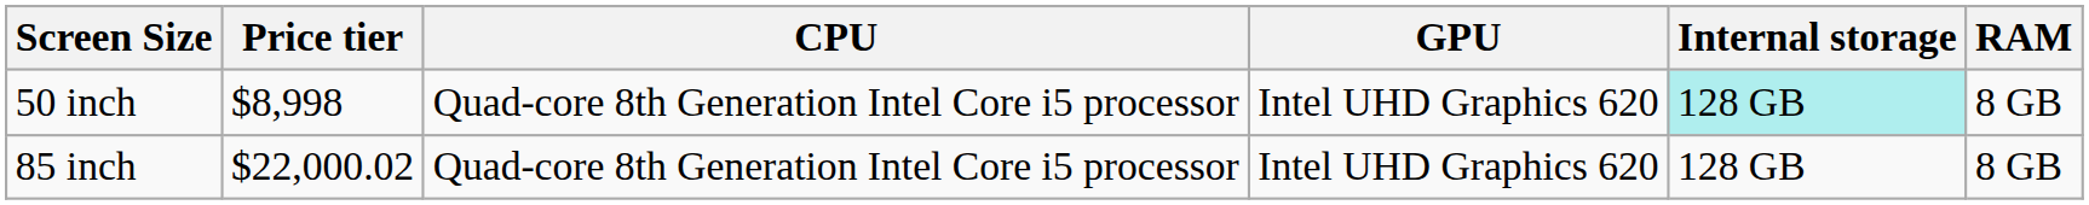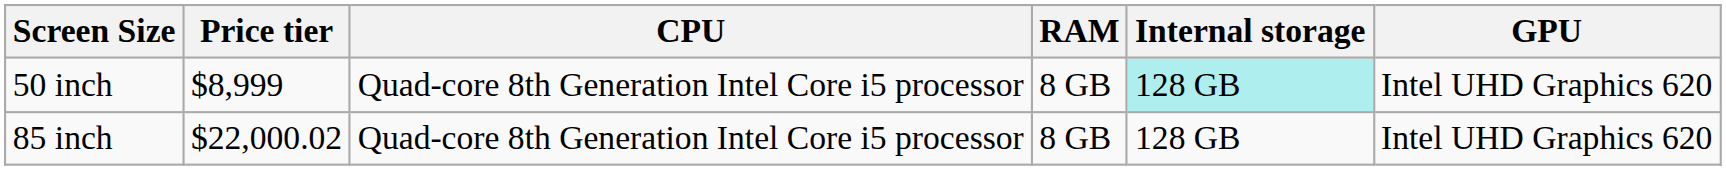 <table class="wikitable">
 <tr>
 <th>Screen Size</th>
 <th>Price tier </th>
 <th>CPU</th>
+<th>RAM</th>
+<th>Internal storage</th>
 <th>GPU</th>
-<th>Internal storage</th>
-<th>RAM</th>
 </tr>
 <tr>
 <td>50 inch</td>
-<td>$8,998</td>
+<td>$8,999</td>
 <td>Quad-core 8th Generation Intel Core i5 processor</td>
+<td>8 GB</td>
+<td style="background: paleturquoise;">128 GB</td>
 <td>Intel UHD Graphics 620</td>
-<td style="background: paleturquoise;">128 GB</td>
-<td>8 GB</td>
 </tr>
 <tr>
 <td>85 inch</td>
 <td>$22,000.02</td>
 <td>Quad-core 8th Generation Intel Core i5 processor</td>
+<td>8 GB</td>
+<td>128 GB</td>
 <td>Intel UHD Graphics 620</td>
-<td>128 GB</td>
-<td>8 GB</td>
 </tr>
 </table>
